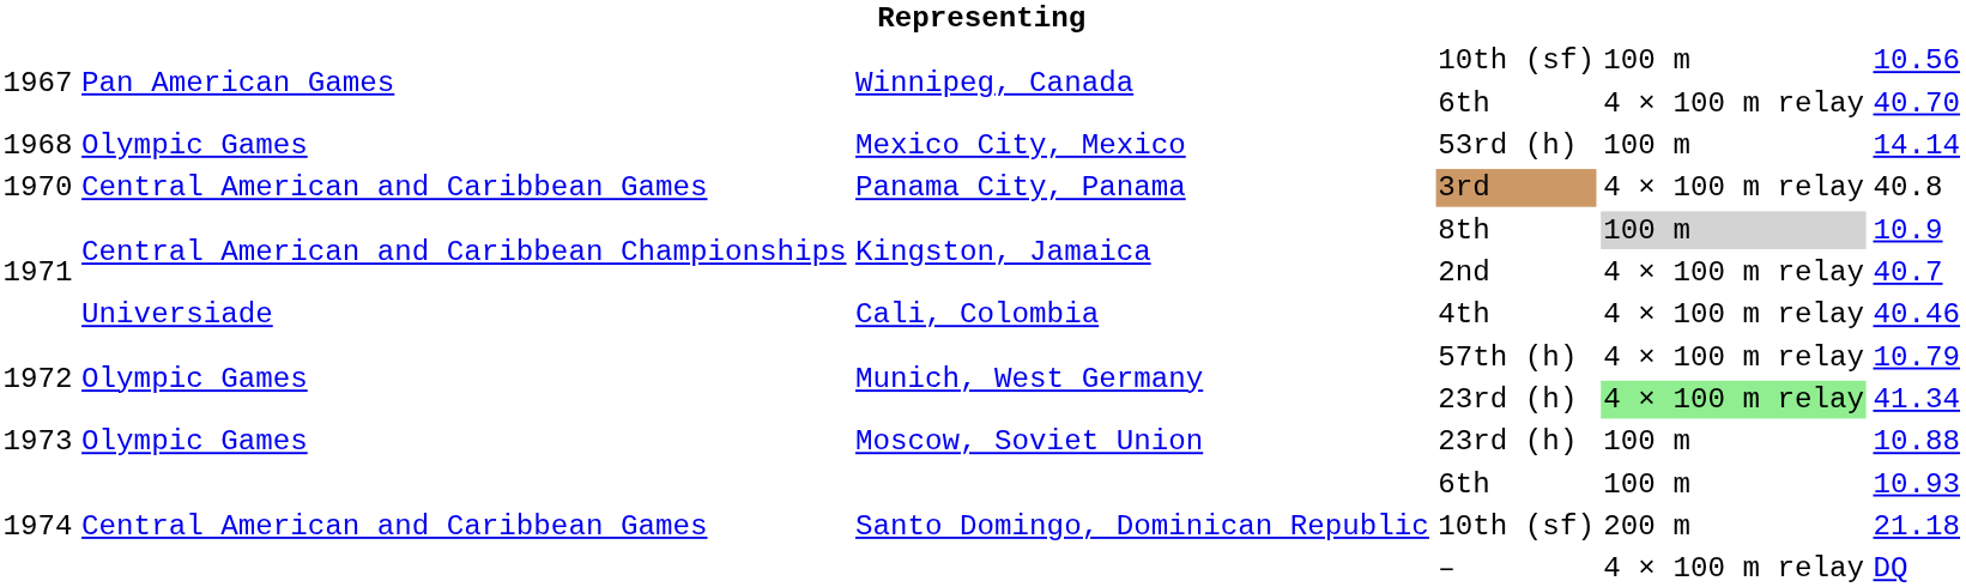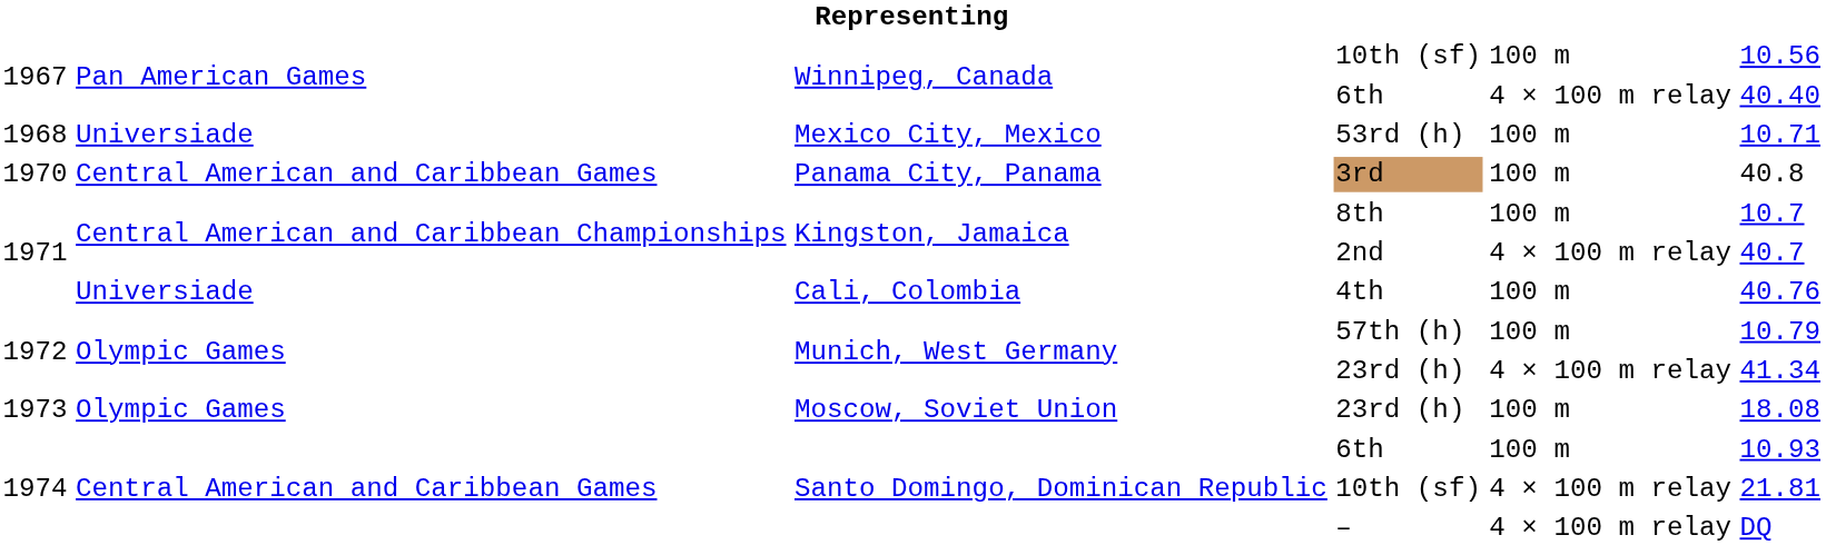 <table>
 <tr>
 <th colspan="6">Representing </th>
 </tr>
 <tr>
 <td rowspan=2>1967</td>
 <td rowspan=2><a href='#'>Pan American Games</a></td>
 <td rowspan=2><a href='#'>Winnipeg, Canada</a></td>
 <td>10th (sf)</td>
 <td>100 m</td>
 <td><a href='#'>10.56</a></td>
 </tr>
 <tr>
 <td>6th</td>
 <td>4 × 100 m relay</td>
-<td><a href='#'>40.70</a></td>
+<td><a href='#'>40.40</a></td>
 </tr>
 <tr>
 <td>1968</td>
-<td><a href='#'>Olympic Games</a></td>
+<td><a href='#'>Universiade</a></td>
 <td><a href='#'>Mexico City, Mexico</a></td>
 <td>53rd (h)</td>
 <td>100 m</td>
-<td><a href='#'>14.14</a></td>
+<td><a href='#'>10.71</a></td>
 </tr>
 <tr>
 <td>1970</td>
 <td><a href='#'>Central American and Caribbean Games</a></td>
 <td><a href='#'>Panama City, Panama</a></td>
 <td bgcolor=cc9966>3rd</td>
-<td>4 × 100 m relay</td>
+<td>100 m</td>
 <td>40.8</td>
 </tr>
 <tr>
 <td rowspan=3>1971</td>
 <td rowspan=2><a href='#'>Central American and Caribbean Championships</a></td>
 <td rowspan=2><a href='#'>Kingston, Jamaica</a></td>
 <td>8th</td>
-<td style="background: lightgrey;">100 m</td>
-<td><a href='#'>10.9</a></td>
+<td>100 m</td>
+<td><a href='#'>10.7</a></td>
 </tr>
 <tr>
 <td bgclor=silver>2nd</td>
 <td>4 × 100 m relay</td>
 <td><a href='#'>40.7</a></td>
 </tr>
 <tr>
 <td><a href='#'>Universiade</a></td>
 <td><a href='#'>Cali, Colombia</a></td>
 <td>4th</td>
-<td>4 × 100 m relay</td>
-<td><a href='#'>40.46</a></td>
+<td>100 m</td>
+<td><a href='#'>40.76</a></td>
 </tr>
 <tr>
 <td rowspan=2>1972</td>
 <td rowspan=2><a href='#'>Olympic Games</a></td>
 <td rowspan=2><a href='#'>Munich, West Germany</a></td>
 <td>57th (h)</td>
-<td>4 × 100 m relay</td>
+<td>100 m</td>
 <td><a href='#'>10.79</a></td>
 </tr>
 <tr>
 <td>23rd (h)</td>
-<td style="background: lightgreen;">4 × 100 m relay</td>
+<td>4 × 100 m relay</td>
 <td><a href='#'>41.34</a></td>
 </tr>
 <tr>
 <td>1973</td>
 <td><a href='#'>Olympic Games</a></td>
 <td><a href='#'>Moscow, Soviet Union</a></td>
 <td>23rd (h)</td>
 <td>100 m</td>
-<td><a href='#'>10.88</a></td>
+<td><a href='#'>18.08</a></td>
 </tr>
 <tr>
 <td rowspan=3>1974</td>
 <td rowspan=3><a href='#'>Central American and Caribbean Games</a></td>
 <td rowspan=3><a href='#'>Santo Domingo, Dominican Republic</a></td>
 <td>6th</td>
 <td>100 m</td>
 <td><a href='#'>10.93</a></td>
 </tr>
 <tr>
 <td>10th (sf)</td>
-<td>200 m</td>
-<td><a href='#'>21.18</a></td>
+<td>4 × 100 m relay</td>
+<td><a href='#'>21.81</a></td>
 </tr>
 <tr>
 <td>–</td>
 <td>4 × 100 m relay</td>
 <td><a href='#'>DQ</a></td>
 </tr>
 </table>
